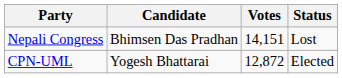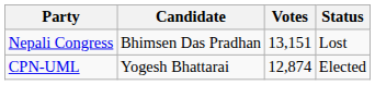 <table class="wikitable">
 <tr>
 <th>Party</th>
 <th>Candidate</th>
 <th>Votes</th>
 <th>Status</th>
 </tr>
 <tr>
 <td><a href='#'>Nepali Congress</a></td>
 <td>Bhimsen Das Pradhan</td>
-<td>14,151</td>
+<td>13,151</td>
 <td>Lost</td>
 </tr>
 <tr>
 <td><a href='#'>CPN-UML</a></td>
 <td>Yogesh Bhattarai</td>
-<td>12,872</td>
+<td>12,874</td>
 <td>Elected</td>
 </tr>
 </table>
